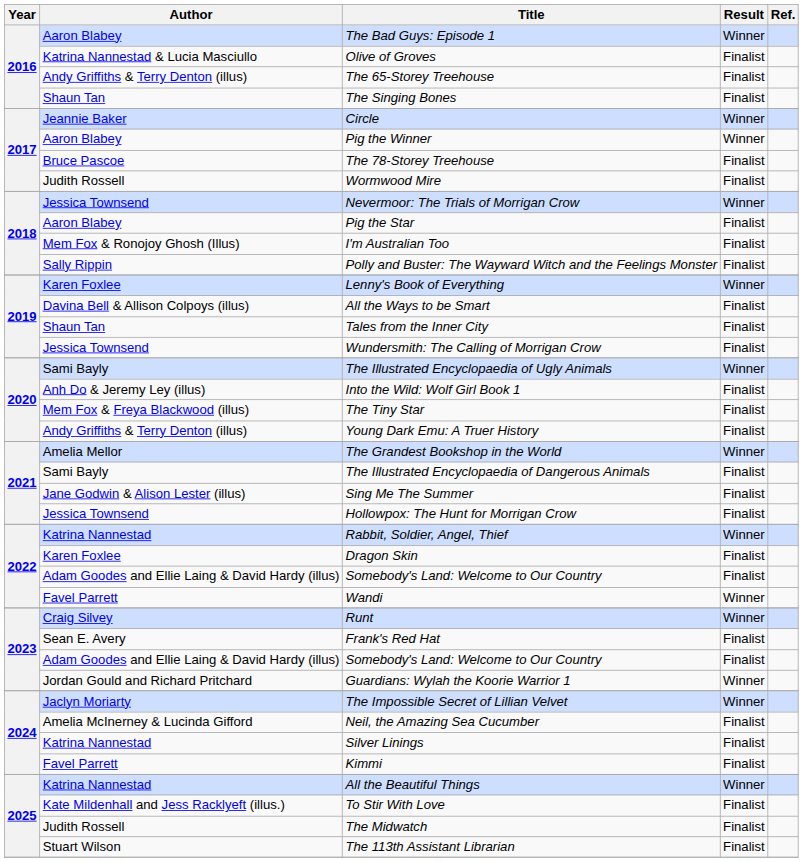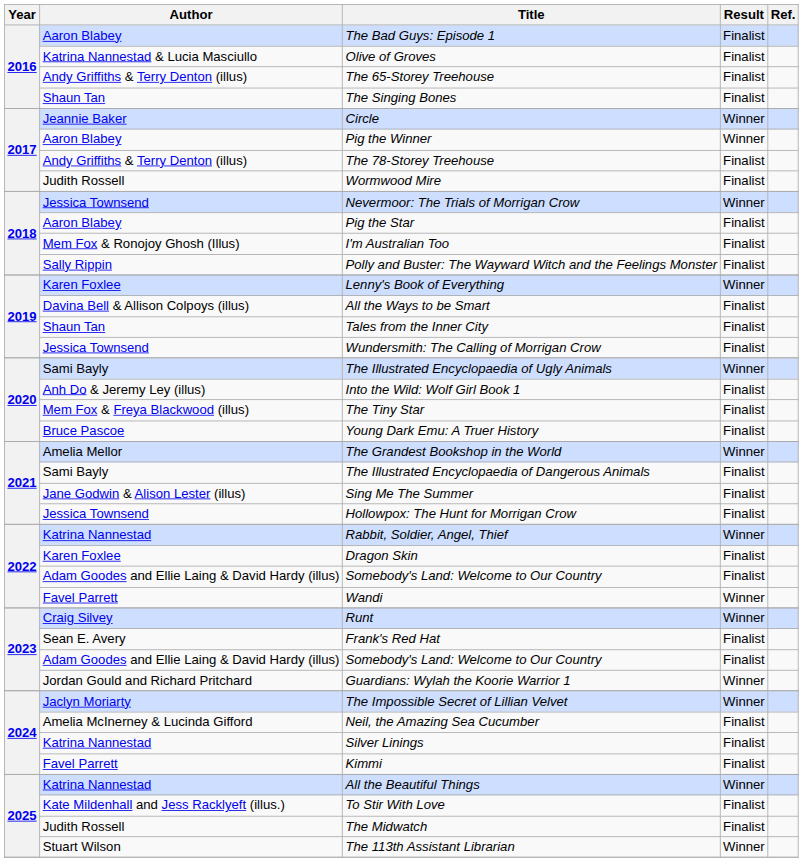 <table class="wikitable">
 <tr>
 <th>Year</th>
 <th>Author</th>
 <th>Title</th>
 <th>Result</th>
 <th>Ref.</th>
 </tr>
 <tr style="background:#cddeff">
 <th rowspan="4"><a href='#'>2016</a></th>
 <td><a href='#'>Aaron Blabey</a></td>
 <td><em>The Bad Guys: Episode 1</em></td>
-<td>Winner</td>
+<td>Finalist</td>
 <td></td>
 </tr>
 <tr>
 <td><a href='#'>Katrina Nannestad</a> & Lucia Masciullo</td>
 <td><em>Olive of Groves</em></td>
 <td>Finalist</td>
 <td></td>
 </tr>
 <tr>
 <td><a href='#'>Andy Griffiths</a> & <a href='#'>Terry Denton</a> (illus)</td>
 <td><em>The 65-Storey Treehouse</em></td>
 <td>Finalist</td>
 <td></td>
 </tr>
 <tr>
 <td><a href='#'>Shaun Tan</a></td>
 <td><em>The Singing Bones</em></td>
 <td>Finalist</td>
 <td></td>
 </tr>
 <tr>
 </tr>
 <tr style="background:#cddeff">
 <th rowspan="4"><a href='#'>2017</a></th>
 <td><a href='#'>Jeannie Baker</a></td>
 <td><em>Circle</em></td>
 <td>Winner</td>
 <td></td>
 </tr>
 <tr>
 <td><a href='#'>Aaron Blabey</a></td>
 <td><em>Pig the Winner</em></td>
 <td>Winner</td>
 <td></td>
 </tr>
 <tr>
-<td><a href='#'>Bruce Pascoe</a></td>
+<td><a href='#'>Andy Griffiths</a> & <a href='#'>Terry Denton</a> (illus)</td>
 <td><em>The 78-Storey Treehouse</em></td>
 <td>Finalist</td>
 <td></td>
 </tr>
 <tr>
 <td>Judith Rossell</td>
 <td><em>Wormwood Mire</em></td>
 <td>Finalist</td>
 <td></td>
 </tr>
 <tr>
 </tr>
 <tr style="background:#cddeff">
 <th rowspan="4"><a href='#'>2018</a></th>
 <td><a href='#'>Jessica Townsend</a></td>
 <td><em>Nevermoor: The Trials of Morrigan Crow</em></td>
 <td>Winner</td>
 <td></td>
 </tr>
 <tr>
 <td><a href='#'>Aaron Blabey</a></td>
 <td><em>Pig the Star</em></td>
 <td>Finalist</td>
 <td></td>
 </tr>
 <tr>
 <td><a href='#'>Mem Fox</a> & Ronojoy Ghosh (Illus)</td>
 <td><em>I'm Australian Too</em></td>
 <td>Finalist</td>
 <td></td>
 </tr>
 <tr>
 <td><a href='#'>Sally Rippin</a></td>
 <td><em>Polly and Buster: The Wayward Witch and the Feelings Monster</em></td>
 <td>Finalist</td>
 <td></td>
 </tr>
 <tr>
 </tr>
 <tr style="background:#cddeff">
 <th rowspan="4"><a href='#'>2019</a></th>
 <td><a href='#'>Karen Foxlee</a></td>
 <td><em>Lenny's Book of Everything</em></td>
 <td>Winner</td>
 <td></td>
 </tr>
 <tr>
 <td><a href='#'>Davina Bell</a> & Allison Colpoys (illus)</td>
 <td><em>All the Ways to be Smart</em></td>
 <td>Finalist</td>
 <td></td>
 </tr>
 <tr>
 <td><a href='#'>Shaun Tan</a></td>
 <td><em>Tales from the Inner City</em></td>
 <td>Finalist</td>
 <td></td>
 </tr>
 <tr>
 <td><a href='#'>Jessica Townsend</a></td>
 <td><em>Wundersmith: The Calling of Morrigan Crow </em></td>
 <td>Finalist</td>
 <td></td>
 </tr>
 <tr>
 </tr>
 <tr style="background:#cddeff">
 <th rowspan="4"><a href='#'>2020</a></th>
 <td>Sami Bayly</td>
 <td><em>The Illustrated Encyclopaedia of Ugly Animals</em></td>
 <td>Winner</td>
 <td></td>
 </tr>
 <tr>
 <td><a href='#'>Anh Do</a> & Jeremy Ley (illus)</td>
 <td><em>Into the Wild: Wolf Girl Book 1</em></td>
 <td>Finalist</td>
 <td></td>
 </tr>
 <tr>
 <td><a href='#'>Mem Fox</a> & <a href='#'>Freya Blackwood</a> (illus)</td>
 <td><em>The Tiny Star</em></td>
 <td>Finalist</td>
 <td></td>
 </tr>
 <tr>
-<td><a href='#'>Andy Griffiths</a> & <a href='#'>Terry Denton</a> (illus)</td>
+<td><a href='#'>Bruce Pascoe</a></td>
 <td><em>Young Dark Emu: A Truer History </em></td>
 <td>Finalist</td>
 <td></td>
 </tr>
 <tr>
 </tr>
 <tr style="background:#cddeff">
 <th rowspan="4"><a href='#'>2021</a></th>
 <td>Amelia Mellor</td>
 <td><em>The Grandest Bookshop in the World</em></td>
 <td>Winner</td>
 <td></td>
 </tr>
 <tr>
 <td>Sami Bayly</td>
 <td><em>The Illustrated Encyclopaedia of Dangerous Animals</em></td>
 <td>Finalist</td>
 <td></td>
 </tr>
 <tr>
 <td><a href='#'>Jane Godwin</a> & <a href='#'>Alison Lester</a> (illus)</td>
 <td><em>Sing Me The Summer</em></td>
 <td>Finalist</td>
 <td></td>
 </tr>
 <tr>
 <td><a href='#'>Jessica Townsend</a></td>
 <td><em>Hollowpox: The Hunt for Morrigan Crow</em></td>
 <td>Finalist</td>
 <td></td>
 </tr>
 <tr>
 </tr>
 <tr style="background:#cddeff">
 <th rowspan="4"><a href='#'>2022</a></th>
 <td><a href='#'>Katrina Nannestad</a></td>
 <td><em>Rabbit, Soldier, Angel, Thief</em></td>
 <td>Winner</td>
 <td></td>
 </tr>
 <tr>
 <td><a href='#'>Karen Foxlee</a></td>
 <td><em>Dragon Skin</em></td>
 <td>Finalist</td>
 <td></td>
 </tr>
 <tr>
 <td><a href='#'>Adam Goodes</a> and Ellie Laing & David Hardy (illus)</td>
 <td><em>Somebody's Land: Welcome to Our Country</em></td>
 <td>Finalist</td>
 <td></td>
 </tr>
 <tr>
 <td><a href='#'>Favel Parrett</a></td>
 <td><em>Wandi</em></td>
 <td>Winner</td>
 <td></td>
 </tr>
 <tr>
 </tr>
 <tr style="background:#cddeff">
 <th rowspan="4"><a href='#'>2023</a></th>
 <td><a href='#'>Craig Silvey</a></td>
 <td><em>Runt</em></td>
 <td>Winner</td>
 <td></td>
 </tr>
 <tr>
 <td>Sean E. Avery</td>
 <td><em>Frank's Red Hat</em></td>
 <td>Finalist</td>
 <td></td>
 </tr>
 <tr>
 <td><a href='#'>Adam Goodes</a> and Ellie Laing & David Hardy (illus)</td>
 <td><em>Somebody's Land: Welcome to Our Country</em></td>
 <td>Finalist</td>
 <td></td>
 </tr>
 <tr>
 <td>Jordan Gould and Richard Pritchard</td>
 <td><em>Guardians: Wylah the Koorie Warrior 1</em></td>
 <td>Winner</td>
 <td></td>
 </tr>
 <tr>
 </tr>
 <tr style="background:#cddeff">
 <th rowspan="4"><a href='#'>2024</a></th>
 <td><a href='#'>Jaclyn Moriarty</a></td>
 <td><em>The Impossible Secret of Lillian Velvet</em></td>
 <td>Winner</td>
 <td></td>
 </tr>
 <tr>
 <td>Amelia McInerney & Lucinda Gifford</td>
 <td><em>Neil, the Amazing Sea Cucumber</em></td>
 <td>Finalist</td>
 <td></td>
 </tr>
 <tr>
 <td><a href='#'>Katrina Nannestad</a></td>
 <td><em>Silver Linings</em></td>
 <td>Finalist</td>
 <td></td>
 </tr>
 <tr>
 <td><a href='#'>Favel Parrett</a></td>
 <td><em>Kimmi</em></td>
 <td>Finalist</td>
 <td></td>
 </tr>
 <tr>
 </tr>
 <tr style="background:#cddeff">
 <th rowspan="4"><a href='#'>2025</a></th>
 <td><a href='#'>Katrina Nannestad</a></td>
 <td><em>All the Beautiful Things</em></td>
 <td>Winner</td>
 <td></td>
 </tr>
 <tr>
 <td><a href='#'>Kate Mildenhall</a> and <a href='#'>Jess Racklyeft</a> (illus.)</td>
 <td><em>To Stir With Love</em></td>
 <td>Finalist</td>
 <td></td>
 </tr>
 <tr>
 <td>Judith Rossell</td>
 <td><em>The Midwatch</em></td>
 <td>Finalist</td>
 <td></td>
 </tr>
 <tr>
 <td>Stuart Wilson</td>
 <td><em>The 113th Assistant Librarian</em></td>
-<td>Finalist</td>
+<td>Winner</td>
 <td></td>
 </tr>
 <tr>
 </tr>
 </table>
